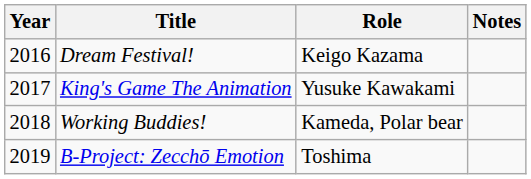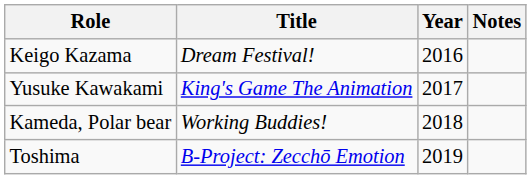 <table class="wikitable" style="font-size: 90%;">
 <tr>
+<th>Role</th>
+<th>Title</th>
 <th>Year</th>
-<th>Title</th>
-<th>Role</th>
 <th>Notes</th>
 </tr>
 <tr>
+<td>Keigo Kazama</td>
+<td><em>Dream Festival!</em></td>
 <td>2016</td>
-<td><em>Dream Festival!</em></td>
-<td>Keigo Kazama</td>
 <td></td>
 </tr>
 <tr>
+<td>Yusuke Kawakami</td>
+<td><em><a href='#'>King's Game The Animation</a></em></td>
 <td>2017</td>
-<td><em><a href='#'>King's Game The Animation</a></em></td>
-<td>Yusuke Kawakami</td>
 <td></td>
 </tr>
 <tr>
+<td>Kameda, Polar bear</td>
+<td><em>Working Buddies!</em></td>
 <td>2018</td>
-<td><em>Working Buddies!</em></td>
-<td>Kameda, Polar bear</td>
 <td></td>
 </tr>
 <tr>
+<td>Toshima</td>
+<td><em><a href='#'>B-Project: Zecchō Emotion</a></em></td>
 <td>2019</td>
-<td><em><a href='#'>B-Project: Zecchō Emotion</a></em></td>
-<td>Toshima</td>
 <td></td>
 </tr>
 </table>
